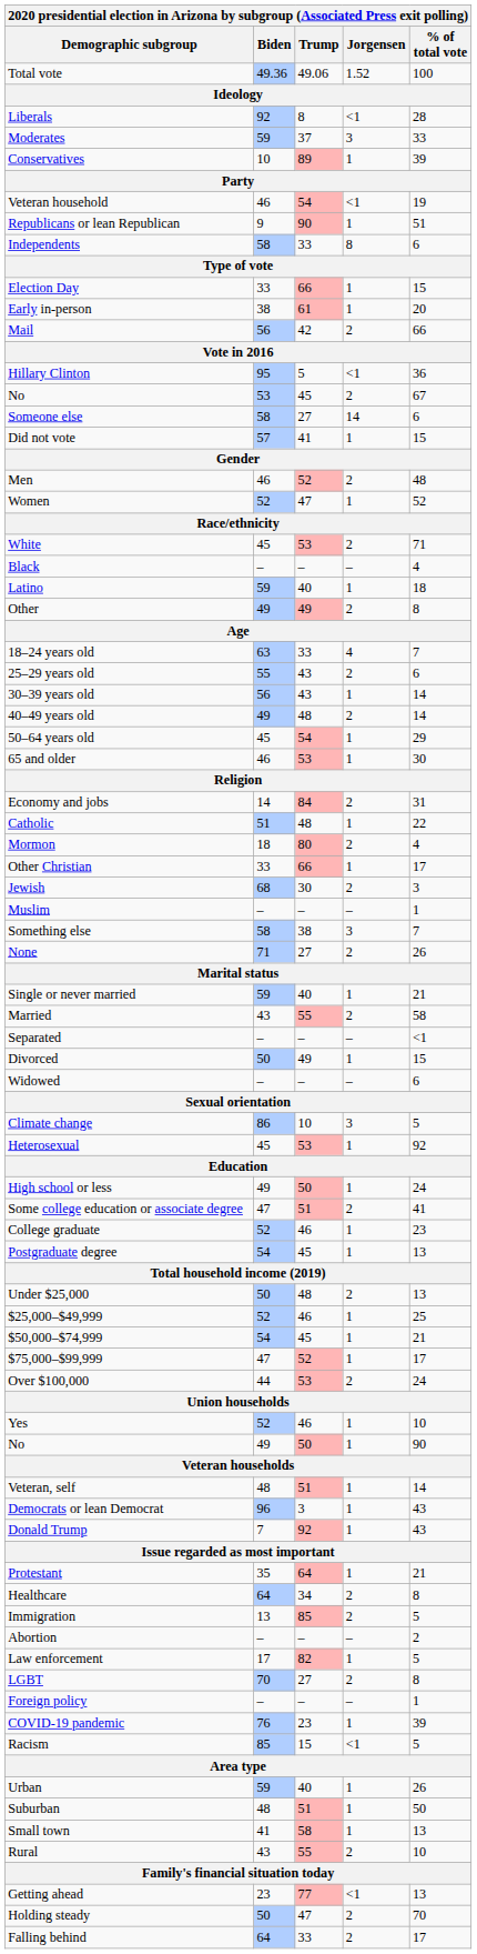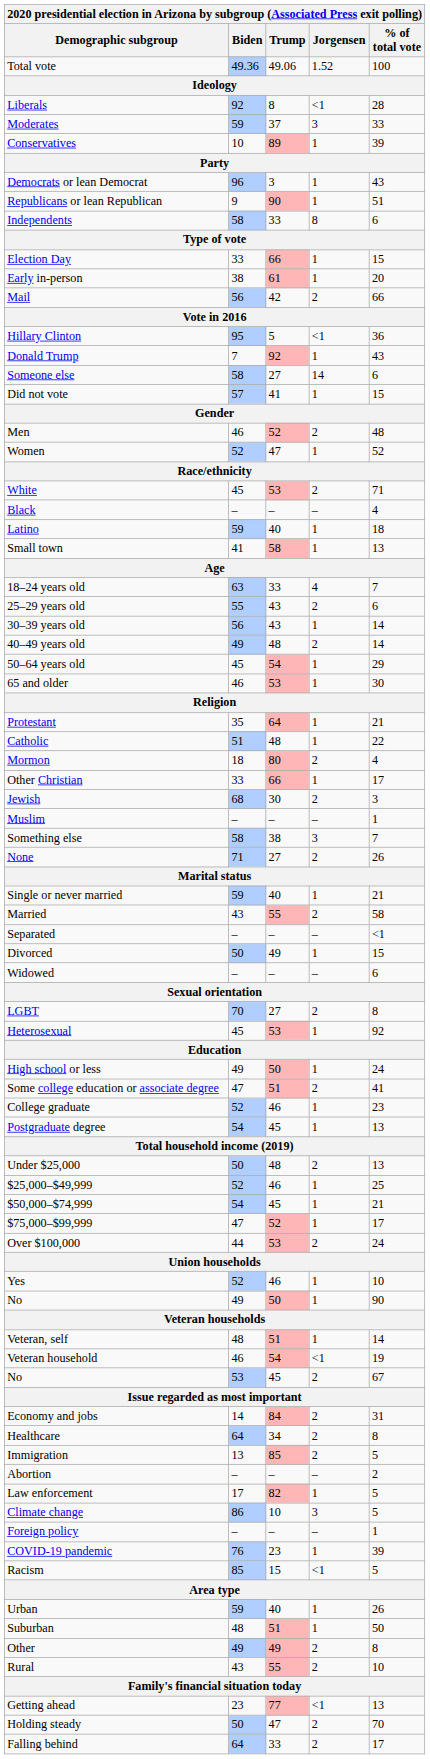 <table class="wikitable sortable">
 <tr>
 <th colspan="5">2020 presidential election in Arizona by subgroup (<a href='#'>Associated Press</a> exit polling)</th>
 </tr>
 <tr>
 <th>Demographic subgroup</th>
 <th>Biden</th>
 <th>Trump</th>
 <th>Jorgensen</th>
 <th>% of<br>total vote</th>
 </tr>
 <tr>
 <td>Total vote</td>
 <td style="text-align:left; background:#b0ceff;">49.36</td>
 <td>49.06</td>
 <td>1.52</td>
 <td>100</td>
 </tr>
 <tr>
 <th colspan="5">Ideology</th>
 </tr>
 <tr>
 <td><a href='#'>Liberals</a></td>
 <td style="text-align:left; background:#b0ceff;">92</td>
 <td>8</td>
 <td><1</td>
 <td>28</td>
 </tr>
 <tr>
 <td><a href='#'>Moderates</a></td>
 <td style="text-align:left; background:#b0ceff;">59</td>
 <td>37</td>
 <td>3</td>
 <td>33</td>
 </tr>
 <tr>
 <td><a href='#'>Conservatives</a></td>
 <td>10</td>
 <td style="text-align:left; background:#ffb6b6;">89</td>
 <td>1</td>
 <td>39</td>
 </tr>
 <tr>
 <th colspan="5">Party</th>
 </tr>
 <tr>
-<td>Veteran household</td>
-<td>46</td>
-<td style="text-align:left; background:#ffb6b6;">54</td>
-<td><1</td>
-<td>19</td>
+<td><a href='#'>Democrats</a> or lean Democrat</td>
+<td style="text-align:left; background:#b0ceff;">96</td>
+<td>3</td>
+<td>1</td>
+<td>43</td>
 </tr>
 <tr>
 <td><a href='#'>Republicans</a> or lean Republican</td>
 <td>9</td>
 <td style="text-align:left; background:#ffb6b6;">90</td>
 <td>1</td>
 <td>51</td>
 </tr>
 <tr>
 <td><a href='#'>Independents</a></td>
 <td style="text-align:left; background:#b0ceff;">58</td>
 <td>33</td>
 <td>8</td>
 <td>6</td>
 </tr>
 <tr>
 <th colspan="5">Type of vote</th>
 </tr>
 <tr>
 <td><a href='#'>Election Day</a></td>
 <td>33</td>
 <td style="text-align:left; background:#ffb6b6;">66</td>
 <td>1</td>
 <td>15</td>
 </tr>
 <tr>
 <td><a href='#'>Early</a> in-person</td>
 <td>38</td>
 <td style="text-align:left; background:#ffb6b6;">61</td>
 <td>1</td>
 <td>20</td>
 </tr>
 <tr>
 <td><a href='#'>Mail</a></td>
 <td style="text-align:left; background:#b0ceff;">56</td>
 <td>42</td>
 <td>2</td>
 <td>66</td>
 </tr>
 <tr>
 <th colspan="5">Vote in 2016</th>
 </tr>
 <tr>
 <td><a href='#'>Hillary Clinton</a></td>
 <td style="text-align:left; background:#b0ceff;">95</td>
 <td>5</td>
 <td><1</td>
 <td>36</td>
 </tr>
 <tr>
-<td>No</td>
-<td style="text-align:left; background:#b0ceff;">53</td>
-<td>45</td>
-<td>2</td>
-<td>67</td>
+<td><a href='#'>Donald Trump</a></td>
+<td>7</td>
+<td style="text-align:left; background:#ffb6b6;">92</td>
+<td>1</td>
+<td>43</td>
 </tr>
 <tr>
 <td><a href='#'>Someone else</a></td>
 <td style="text-align:left; background:#b0ceff;">58</td>
 <td>27</td>
 <td>14</td>
 <td>6</td>
 </tr>
 <tr>
 <td>Did not vote</td>
 <td style="text-align:left; background:#b0ceff;">57</td>
 <td>41</td>
 <td>1</td>
 <td>15</td>
 </tr>
 <tr>
 <th colspan="5">Gender</th>
 </tr>
 <tr>
 <td>Men</td>
 <td>46</td>
 <td style="text-align:left; background:#ffb6b6;">52</td>
 <td>2</td>
 <td>48</td>
 </tr>
 <tr>
 <td>Women</td>
 <td style="text-align:left; background:#b0ceff;">52</td>
 <td>47</td>
 <td>1</td>
 <td>52</td>
 </tr>
 <tr>
 <th colspan="5">Race/ethnicity</th>
 </tr>
 <tr>
 <td><a href='#'>White</a></td>
 <td>45</td>
 <td style="text-align:left; background:#ffb6b6;">53</td>
 <td>2</td>
 <td>71</td>
 </tr>
 <tr>
 <td><a href='#'>Black</a></td>
 <td>–</td>
 <td>–</td>
 <td>–</td>
 <td>4</td>
 </tr>
 <tr>
 <td><a href='#'>Latino</a></td>
 <td style="text-align:left; background:#b0ceff;">59</td>
 <td>40</td>
 <td>1</td>
 <td>18</td>
 </tr>
 <tr>
-<td>Other</td>
-<td style="text-align:left; background:#b0ceff;">49</td>
-<td style="text-align:left; background:#ffb6b6;">49</td>
-<td>2</td>
-<td>8</td>
+<td>Small town</td>
+<td>41</td>
+<td style="text-align:left; background:#ffb6b6;">58</td>
+<td>1</td>
+<td>13</td>
 </tr>
 <tr>
 <th colspan="5">Age</th>
 </tr>
 <tr>
 <td>18–24 years old</td>
 <td style="text-align:left; background:#b0ceff;">63</td>
 <td>33</td>
 <td>4</td>
 <td>7</td>
 </tr>
 <tr>
 <td>25–29 years old</td>
 <td style="text-align:left; background:#b0ceff;">55</td>
 <td>43</td>
 <td>2</td>
 <td>6</td>
 </tr>
 <tr>
 <td>30–39 years old</td>
 <td style="text-align:left; background:#b0ceff;">56</td>
 <td>43</td>
 <td>1</td>
 <td>14</td>
 </tr>
 <tr>
 <td>40–49 years old</td>
 <td style="text-align:left; background:#b0ceff;">49</td>
 <td>48</td>
 <td>2</td>
 <td>14</td>
 </tr>
 <tr>
 <td>50–64 years old</td>
 <td>45</td>
 <td style="text-align:left; background:#ffb6b6;">54</td>
 <td>1</td>
 <td>29</td>
 </tr>
 <tr>
 <td>65 and older</td>
 <td>46</td>
 <td style="text-align:left; background:#ffb6b6;">53</td>
 <td>1</td>
 <td>30</td>
 </tr>
 <tr>
 <th colspan="5">Religion</th>
 </tr>
 <tr>
-<td>Economy and jobs</td>
-<td>14</td>
-<td style="text-align:left; background:#ffb6b6;">84</td>
-<td>2</td>
-<td>31</td>
+<td><a href='#'>Protestant</a></td>
+<td>35</td>
+<td style="text-align:left; background:#ffb6b6;">64</td>
+<td>1</td>
+<td>21</td>
 </tr>
 <tr>
 <td><a href='#'>Catholic</a></td>
 <td style="text-align:left; background:#b0ceff;">51</td>
 <td>48</td>
 <td>1</td>
 <td>22</td>
 </tr>
 <tr>
 <td><a href='#'>Mormon</a></td>
 <td>18</td>
 <td style="text-align:left; background:#ffb6b6;">80</td>
 <td>2</td>
 <td>4</td>
 </tr>
 <tr>
 <td>Other <a href='#'>Christian</a></td>
 <td>33</td>
 <td style="text-align:left; background:#ffb6b6;">66</td>
 <td>1</td>
 <td>17</td>
 </tr>
 <tr>
 <td><a href='#'>Jewish</a></td>
 <td style="text-align:left; background:#b0ceff;">68</td>
 <td>30</td>
 <td>2</td>
 <td>3</td>
 </tr>
 <tr>
 <td><a href='#'>Muslim</a></td>
 <td>–</td>
 <td>–</td>
 <td>–</td>
 <td>1</td>
 </tr>
 <tr>
 <td>Something else</td>
 <td style="text-align:left; background:#b0ceff;">58</td>
 <td>38</td>
 <td>3</td>
 <td>7</td>
 </tr>
 <tr>
 <td><a href='#'>None</a></td>
 <td style="text-align:left; background:#b0ceff;">71</td>
 <td>27</td>
 <td>2</td>
 <td>26</td>
 </tr>
 <tr>
 <th colspan="5">Marital status</th>
 </tr>
 <tr>
 <td>Single or never married</td>
 <td style="text-align:left; background:#b0ceff;">59</td>
 <td>40</td>
 <td>1</td>
 <td>21</td>
 </tr>
 <tr>
 <td>Married</td>
 <td>43</td>
 <td style="text-align:left; background:#ffb6b6;">55</td>
 <td>2</td>
 <td>58</td>
 </tr>
 <tr>
 <td>Separated</td>
 <td>–</td>
 <td>–</td>
 <td>–</td>
 <td><1</td>
 </tr>
 <tr>
 <td>Divorced</td>
 <td style="text-align:left; background:#b0ceff;">50</td>
 <td>49</td>
 <td>1</td>
 <td>15</td>
 </tr>
 <tr>
 <td>Widowed</td>
 <td>–</td>
 <td>–</td>
 <td>–</td>
 <td>6</td>
 </tr>
 <tr>
 <th colspan="5">Sexual orientation</th>
 </tr>
 <tr>
-<td><a href='#'>Climate change</a></td>
-<td style="text-align:left; background:#b0ceff;">86</td>
-<td>10</td>
-<td>3</td>
-<td>5</td>
+<td><a href='#'>LGBT</a></td>
+<td style="text-align:left; background:#b0ceff;">70</td>
+<td>27</td>
+<td>2</td>
+<td>8</td>
 </tr>
 <tr>
 <td><a href='#'>Heterosexual</a></td>
 <td>45</td>
 <td style="text-align:left; background:#ffb6b6;">53</td>
 <td>1</td>
 <td>92</td>
 </tr>
 <tr>
 <th colspan="5">Education</th>
 </tr>
 <tr>
 <td><a href='#'>High school</a> or less</td>
 <td>49</td>
 <td style="text-align:left; background:#ffb6b6;">50</td>
 <td>1</td>
 <td>24</td>
 </tr>
 <tr>
 <td>Some <a href='#'>college</a> education or <a href='#'>associate degree</a></td>
 <td>47</td>
 <td style="text-align:left; background:#ffb6b6;">51</td>
 <td>2</td>
 <td>41</td>
 </tr>
 <tr>
 <td>College graduate</td>
 <td style="text-align:left; background:#b0ceff;">52</td>
 <td>46</td>
 <td>1</td>
 <td>23</td>
 </tr>
 <tr>
 <td><a href='#'>Postgraduate</a> degree</td>
 <td style="text-align:left; background:#b0ceff;">54</td>
 <td>45</td>
 <td>1</td>
 <td>13</td>
 </tr>
 <tr>
 <th colspan="5">Total household income (2019)</th>
 </tr>
 <tr>
 <td>Under $25,000</td>
 <td style="text-align:left; background:#b0ceff;">50</td>
 <td>48</td>
 <td>2</td>
 <td>13</td>
 </tr>
 <tr>
 <td>$25,000–$49,999</td>
 <td style="text-align:left; background:#b0ceff;">52</td>
 <td>46</td>
 <td>1</td>
 <td>25</td>
 </tr>
 <tr>
 <td>$50,000–$74,999</td>
 <td style="text-align:left; background:#b0ceff;">54</td>
 <td>45</td>
 <td>1</td>
 <td>21</td>
 </tr>
 <tr>
 <td>$75,000–$99,999</td>
 <td>47</td>
 <td style="text-align:left; background:#ffb6b6;">52</td>
 <td>1</td>
 <td>17</td>
 </tr>
 <tr>
 <td>Over $100,000</td>
 <td>44</td>
 <td style="text-align:left; background:#ffb6b6;">53</td>
 <td>2</td>
 <td>24</td>
 </tr>
 <tr>
 <th colspan="5">Union households</th>
 </tr>
 <tr>
 <td>Yes</td>
 <td style="text-align:left; background:#b0ceff;">52</td>
 <td>46</td>
 <td>1</td>
 <td>10</td>
 </tr>
 <tr>
 <td>No</td>
 <td>49</td>
 <td style="text-align:left; background:#ffb6b6;">50</td>
 <td>1</td>
 <td>90</td>
 </tr>
 <tr>
 <th colspan="5">Veteran households</th>
 </tr>
 <tr>
 <td>Veteran, self</td>
 <td>48</td>
 <td style="text-align:left; background:#ffb6b6;">51</td>
 <td>1</td>
 <td>14</td>
 </tr>
 <tr>
-<td><a href='#'>Democrats</a> or lean Democrat</td>
-<td style="text-align:left; background:#b0ceff;">96</td>
-<td>3</td>
-<td>1</td>
-<td>43</td>
+<td>Veteran household</td>
+<td>46</td>
+<td style="text-align:left; background:#ffb6b6;">54</td>
+<td><1</td>
+<td>19</td>
 </tr>
 <tr>
-<td><a href='#'>Donald Trump</a></td>
-<td>7</td>
-<td style="text-align:left; background:#ffb6b6;">92</td>
-<td>1</td>
-<td>43</td>
+<td>No</td>
+<td style="text-align:left; background:#b0ceff;">53</td>
+<td>45</td>
+<td>2</td>
+<td>67</td>
 </tr>
 <tr>
 <th colspan="5">Issue regarded as most important</th>
 </tr>
 <tr>
-<td><a href='#'>Protestant</a></td>
-<td>35</td>
-<td style="text-align:left; background:#ffb6b6;">64</td>
-<td>1</td>
-<td>21</td>
+<td>Economy and jobs</td>
+<td>14</td>
+<td style="text-align:left; background:#ffb6b6;">84</td>
+<td>2</td>
+<td>31</td>
 </tr>
 <tr>
 <td>Healthcare</td>
 <td style="text-align:left; background:#b0ceff;">64</td>
 <td>34</td>
 <td>2</td>
 <td>8</td>
 </tr>
 <tr>
 <td>Immigration</td>
 <td>13</td>
 <td style="text-align:left; background:#ffb6b6;">85</td>
 <td>2</td>
 <td>5</td>
 </tr>
 <tr>
 <td>Abortion</td>
 <td>–</td>
 <td>–</td>
 <td>–</td>
 <td>2</td>
 </tr>
 <tr>
 <td>Law enforcement</td>
 <td>17</td>
 <td style="text-align:left; background:#ffb6b6;">82</td>
 <td>1</td>
 <td>5</td>
 </tr>
 <tr>
-<td><a href='#'>LGBT</a></td>
-<td style="text-align:left; background:#b0ceff;">70</td>
-<td>27</td>
-<td>2</td>
-<td>8</td>
+<td><a href='#'>Climate change</a></td>
+<td style="text-align:left; background:#b0ceff;">86</td>
+<td>10</td>
+<td>3</td>
+<td>5</td>
 </tr>
 <tr>
 <td><a href='#'>Foreign policy</a></td>
 <td>–</td>
 <td>–</td>
 <td>–</td>
 <td>1</td>
 </tr>
 <tr>
 <td><a href='#'>COVID-19 pandemic</a></td>
 <td style="text-align:left; background:#b0ceff;">76</td>
 <td>23</td>
 <td>1</td>
 <td>39</td>
 </tr>
 <tr>
 <td>Racism</td>
 <td style="text-align:left; background:#b0ceff;">85</td>
 <td>15</td>
 <td><1</td>
 <td>5</td>
 </tr>
 <tr>
 <th colspan="5">Area type</th>
 </tr>
 <tr>
 <td>Urban</td>
 <td style="text-align:left; background:#b0ceff;">59</td>
 <td>40</td>
 <td>1</td>
 <td>26</td>
 </tr>
 <tr>
 <td>Suburban</td>
 <td>48</td>
 <td style="text-align:left; background:#ffb6b6;">51</td>
 <td>1</td>
 <td>50</td>
 </tr>
 <tr>
-<td>Small town</td>
-<td>41</td>
-<td style="text-align:left; background:#ffb6b6;">58</td>
-<td>1</td>
-<td>13</td>
+<td>Other</td>
+<td style="text-align:left; background:#b0ceff;">49</td>
+<td style="text-align:left; background:#ffb6b6;">49</td>
+<td>2</td>
+<td>8</td>
 </tr>
 <tr>
 <td>Rural</td>
 <td>43</td>
 <td style="text-align:left; background:#ffb6b6;">55</td>
 <td>2</td>
 <td>10</td>
 </tr>
 <tr>
 <th colspan="5">Family's financial situation today</th>
 </tr>
 <tr>
 <td>Getting ahead</td>
 <td>23</td>
 <td style="text-align:left; background:#ffb6b6;">77</td>
 <td><1</td>
 <td>13</td>
 </tr>
 <tr>
 <td>Holding steady</td>
 <td style="text-align:left; background:#b0ceff;">50</td>
 <td>47</td>
 <td>2</td>
 <td>70</td>
 </tr>
 <tr>
 <td>Falling behind</td>
 <td style="text-align:left; background:#b0ceff;">64</td>
 <td>33</td>
 <td>2</td>
 <td>17</td>
 </tr>
 </table>
